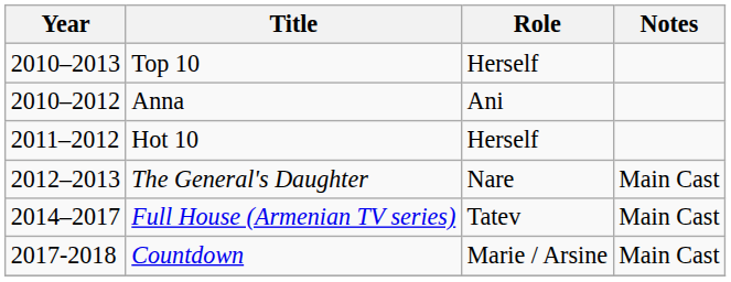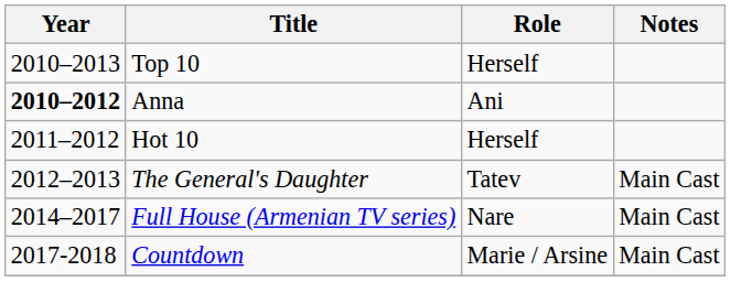 <table class="wikitable sortable plainrowheaders">
 <tr>
 <th>Year</th>
 <th>Title</th>
 <th>Role</th>
 <th class="unsortable">Notes</th>
 </tr>
 <tr>
 <td>2010–2013</td>
 <td>Top 10</td>
 <td>Herself</td>
 <td></td>
 </tr>
 <tr>
-<td>2010–2012</td>
+<td><strong>2010–2012</strong></td>
 <td>Anna</td>
 <td>Ani</td>
 <td></td>
 </tr>
 <tr>
 <td>2011–2012</td>
 <td>Hot 10</td>
 <td>Herself</td>
 <td></td>
 </tr>
 <tr>
 <td>2012–2013</td>
 <td><em>The General's Daughter</em></td>
-<td>Nare</td>
+<td>Tatev</td>
 <td>Main Cast</td>
 </tr>
 <tr>
 <td>2014–2017</td>
 <td><em><a href='#'>Full House (Armenian TV series)</a></em></td>
-<td>Tatev</td>
+<td>Nare</td>
 <td>Main Cast</td>
 </tr>
 <tr>
 <td>2017-2018</td>
 <td><em><a href='#'>Countdown</a></em></td>
 <td>Marie / Arsine</td>
 <td>Main Cast</td>
 </tr>
 <tr>
 </tr>
 </table>
